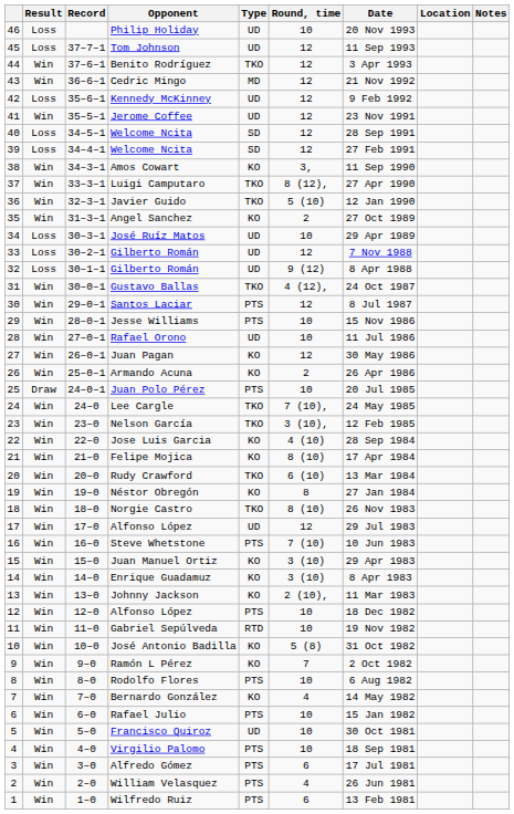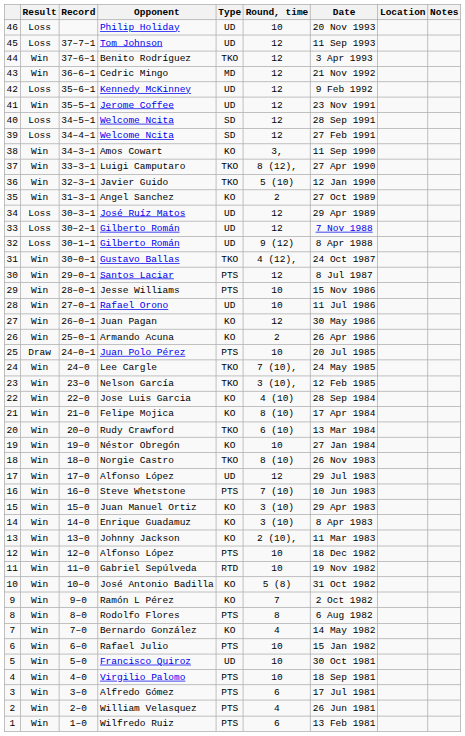 <table class="wikitable" style="text-align:center">
 <tr>
 <th></th>
 <th>Result</th>
 <th>Record</th>
 <th>Opponent</th>
 <th>Type</th>
 <th>Round, time</th>
 <th>Date</th>
 <th>Location</th>
 <th>Notes</th>
 </tr>
 <tr>
 <td>46</td>
 <td>Loss</td>
 <td></td>
 <td style="text-align:left;"><a href='#'>Philip Holiday</a></td>
 <td>UD</td>
 <td>10</td>
 <td>20 Nov 1993</td>
 <td style="text-align:left;"></td>
 <td></td>
 </tr>
 <tr>
 <td>45</td>
 <td>Loss</td>
 <td>37–7–1</td>
 <td style="text-align:left;"><a href='#'>Tom Johnson</a></td>
 <td>UD</td>
 <td>12</td>
 <td>11 Sep 1993</td>
 <td style="text-align:left;"></td>
 <td style="text-align:left;"></td>
 </tr>
 <tr>
 <td>44</td>
 <td>Win</td>
 <td>37–6–1</td>
 <td style="text-align:left;">Benito Rodríguez</td>
 <td>TKO</td>
 <td>12</td>
 <td>3 Apr 1993</td>
 <td style="text-align:left;"></td>
 <td style="text-align:left;"></td>
 </tr>
 <tr>
 <td>43</td>
 <td>Win</td>
 <td>36–6–1</td>
 <td style="text-align:left;">Cedric Mingo</td>
 <td>MD</td>
 <td>12</td>
 <td>21 Nov 1992</td>
 <td style="text-align:left;"></td>
 <td style="text-align:left;"></td>
 </tr>
 <tr>
 <td>42</td>
 <td>Loss</td>
 <td>35–6–1</td>
 <td style="text-align:left;"><a href='#'>Kennedy McKinney</a></td>
 <td>UD</td>
 <td>12</td>
 <td>9 Feb 1992</td>
 <td style="text-align:left;"></td>
 <td style="text-align:left;"></td>
 </tr>
 <tr>
 <td>41</td>
 <td>Win</td>
 <td>35–5–1</td>
 <td style="text-align:left;"><a href='#'>Jerome Coffee</a></td>
 <td>UD</td>
 <td>12</td>
 <td>23 Nov 1991</td>
 <td style="text-align:left;"></td>
 <td style="text-align:left;"></td>
 </tr>
 <tr>
 <td>40</td>
 <td>Loss</td>
 <td>34–5–1</td>
 <td style="text-align:left;"><a href='#'>Welcome Ncita</a></td>
 <td>SD</td>
 <td>12</td>
 <td>28 Sep 1991</td>
 <td style="text-align:left;"></td>
 <td style="text-align:left;"></td>
 </tr>
 <tr>
 <td>39</td>
 <td>Loss</td>
 <td>34–4–1</td>
 <td style="text-align:left;"><a href='#'>Welcome Ncita</a></td>
 <td>SD</td>
 <td>12</td>
 <td>27 Feb 1991</td>
 <td style="text-align:left;"></td>
 <td style="text-align:left;"></td>
 </tr>
 <tr>
 <td>38</td>
 <td>Win</td>
 <td>34–3–1</td>
 <td style="text-align:left;">Amos Cowart</td>
 <td>KO</td>
 <td>3, </td>
 <td>11 Sep 1990</td>
 <td style="text-align:left;"></td>
 <td></td>
 </tr>
 <tr>
 <td>37</td>
 <td>Win</td>
 <td>33–3–1</td>
 <td style="text-align:left;">Luigi Camputaro</td>
 <td>TKO</td>
 <td>8 (12), </td>
 <td>27 Apr 1990</td>
 <td style="text-align:left;"></td>
 <td style="text-align:left;"></td>
 </tr>
 <tr>
 <td>36</td>
 <td>Win</td>
 <td>32–3–1</td>
 <td style="text-align:left;">Javier Guido</td>
 <td>TKO</td>
 <td>5 (10)</td>
 <td>12 Jan 1990</td>
 <td style="text-align:left;"></td>
 <td></td>
 </tr>
 <tr>
 <td>35</td>
 <td>Win</td>
 <td>31–3–1</td>
 <td style="text-align:left;">Angel Sanchez</td>
 <td>KO</td>
 <td>2</td>
 <td>27 Oct 1989</td>
 <td style="text-align:left;"></td>
 <td></td>
 </tr>
 <tr>
 <td>34</td>
 <td>Loss</td>
 <td>30–3–1</td>
 <td style="text-align:left;"><a href='#'>José Ruíz Matos</a></td>
 <td>UD</td>
-<td>10</td>
+<td>12</td>
 <td>29 Apr 1989</td>
 <td style="text-align:left;"></td>
 <td style="text-align:left;"></td>
 </tr>
 <tr>
 <td>33</td>
 <td>Loss</td>
 <td>30–2–1</td>
 <td style="text-align:left;"><a href='#'>Gilberto Román</a></td>
 <td>UD</td>
 <td>12</td>
 <td><a href='#'>7 Nov 1988</a></td>
 <td style="text-align:left;"></td>
 <td style="text-align:left;"></td>
 </tr>
 <tr>
 <td>32</td>
 <td>Loss</td>
 <td>30–1–1</td>
 <td style="text-align:left;"><a href='#'>Gilberto Román</a></td>
 <td>UD</td>
 <td>9 (12)</td>
 <td>8 Apr 1988</td>
 <td style="text-align:left;"></td>
 <td style="text-align:left;"></td>
 </tr>
 <tr>
 <td>31</td>
 <td>Win</td>
 <td>30–0–1</td>
 <td style="text-align:left;"><a href='#'>Gustavo Ballas</a></td>
 <td>TKO</td>
 <td>4 (12), </td>
 <td>24 Oct 1987</td>
 <td style="text-align:left;"></td>
 <td style="text-align:left;"></td>
 </tr>
 <tr>
 <td>30</td>
 <td>Win</td>
 <td>29–0–1</td>
 <td style="text-align:left;"><a href='#'>Santos Laciar</a></td>
 <td>PTS</td>
 <td>12</td>
 <td>8 Jul 1987</td>
 <td style="text-align:left;"></td>
 <td style="text-align:left;"></td>
 </tr>
 <tr>
 <td>29</td>
 <td>Win</td>
 <td>28–0–1</td>
 <td style="text-align:left;">Jesse Williams</td>
 <td>PTS</td>
 <td>10</td>
 <td>15 Nov 1986</td>
 <td style="text-align:left;"></td>
 <td></td>
 </tr>
 <tr>
 <td>28</td>
 <td>Win</td>
 <td>27–0–1</td>
 <td style="text-align:left;"><a href='#'>Rafael Orono</a></td>
 <td>UD</td>
 <td>10</td>
 <td>11 Jul 1986</td>
 <td style="text-align:left;"></td>
 <td></td>
 </tr>
 <tr>
 <td>27</td>
 <td>Win</td>
 <td>26–0–1</td>
 <td style="text-align:left;">Juan Pagan</td>
 <td>KO</td>
 <td>12</td>
 <td>30 May 1986</td>
 <td style="text-align:left;"></td>
 <td></td>
 </tr>
 <tr>
 <td>26</td>
 <td>Win</td>
 <td>25–0–1</td>
 <td style="text-align:left;">Armando Acuna</td>
 <td>KO</td>
 <td>2</td>
 <td>26 Apr 1986</td>
 <td style="text-align:left;"></td>
 <td></td>
 </tr>
 <tr>
 <td>25</td>
 <td>Draw</td>
 <td>24–0–1</td>
 <td style="text-align:left;"><a href='#'>Juan Polo Pérez</a></td>
 <td>PTS</td>
 <td>10</td>
 <td>20 Jul 1985</td>
 <td style="text-align:left;"></td>
 <td></td>
 </tr>
 <tr>
 <td>24</td>
 <td>Win</td>
 <td>24–0</td>
 <td style="text-align:left;">Lee Cargle</td>
 <td>TKO</td>
 <td>7 (10), </td>
 <td>24 May 1985</td>
 <td style="text-align:left;"></td>
 <td></td>
 </tr>
 <tr>
 <td>23</td>
 <td>Win</td>
 <td>23–0</td>
 <td style="text-align:left;">Nelson García</td>
 <td>TKO</td>
 <td>3 (10), </td>
 <td>12 Feb 1985</td>
 <td style="text-align:left;"></td>
 <td></td>
 </tr>
 <tr>
 <td>22</td>
 <td>Win</td>
 <td>22–0</td>
 <td style="text-align:left;">Jose Luis Garcia</td>
 <td>KO</td>
 <td>4 (10)</td>
 <td>28 Sep 1984</td>
 <td style="text-align:left;"></td>
 <td></td>
 </tr>
 <tr>
 <td>21</td>
 <td>Win</td>
 <td>21–0</td>
 <td style="text-align:left;">Felipe Mojica</td>
 <td>KO</td>
 <td>8 (10)</td>
 <td>17 Apr 1984</td>
 <td style="text-align:left;"></td>
 <td></td>
 </tr>
 <tr>
 <td>20</td>
 <td>Win</td>
 <td>20–0</td>
 <td style="text-align:left;">Rudy Crawford</td>
 <td>TKO</td>
 <td>6 (10)</td>
 <td>13 Mar 1984</td>
 <td style="text-align:left;"></td>
 <td></td>
 </tr>
 <tr>
 <td>19</td>
 <td>Win</td>
 <td>19–0</td>
 <td style="text-align:left;">Néstor Obregón</td>
 <td>KO</td>
-<td>8</td>
+<td>10</td>
 <td>27 Jan 1984</td>
 <td style="text-align:left;"></td>
 <td></td>
 </tr>
 <tr>
 <td>18</td>
 <td>Win</td>
 <td>18–0</td>
 <td style="text-align:left;">Norgie Castro</td>
 <td>TKO</td>
 <td>8 (10)</td>
 <td>26 Nov 1983</td>
 <td style="text-align:left;"></td>
 <td></td>
 </tr>
 <tr>
 <td>17</td>
 <td>Win</td>
 <td>17–0</td>
 <td style="text-align:left;">Alfonso López</td>
 <td>UD</td>
 <td>12</td>
 <td>29 Jul 1983</td>
 <td style="text-align:left;"></td>
 <td></td>
 </tr>
 <tr>
 <td>16</td>
 <td>Win</td>
 <td>16–0</td>
 <td style="text-align:left;">Steve Whetstone</td>
 <td>PTS</td>
 <td>7 (10)</td>
 <td>10 Jun 1983</td>
 <td style="text-align:left;"></td>
 <td style="text-align:left;"></td>
 </tr>
 <tr>
 <td>15</td>
 <td>Win</td>
 <td>15–0</td>
 <td style="text-align:left;">Juan Manuel Ortiz</td>
 <td>KO</td>
 <td>3 (10)</td>
 <td>29 Apr 1983</td>
 <td style="text-align:left;"></td>
 <td></td>
 </tr>
 <tr>
 <td>14</td>
 <td>Win</td>
 <td>14–0</td>
 <td style="text-align:left;">Enrique Guadamuz</td>
 <td>KO</td>
 <td>3 (10)</td>
 <td>8 Apr 1983</td>
 <td style="text-align:left;"></td>
 <td></td>
 </tr>
 <tr>
 <td>13</td>
 <td>Win</td>
 <td>13–0</td>
 <td style="text-align:left;">Johnny Jackson</td>
 <td>KO</td>
 <td>2 (10), </td>
 <td>11 Mar 1983</td>
 <td style="text-align:left;"></td>
 <td></td>
 </tr>
 <tr>
 <td>12</td>
 <td>Win</td>
 <td>12–0</td>
 <td style="text-align:left;">Alfonso López</td>
 <td>PTS</td>
 <td>10</td>
 <td>18 Dec 1982</td>
 <td style="text-align:left;"></td>
 <td></td>
 </tr>
 <tr>
 <td>11</td>
 <td>Win</td>
 <td>11–0</td>
 <td style="text-align:left;">Gabriel Sepúlveda</td>
 <td>RTD</td>
 <td>10</td>
 <td>19 Nov 1982</td>
 <td style="text-align:left;"></td>
 <td style="text-align:left;"></td>
 </tr>
 <tr>
 <td>10</td>
 <td>Win</td>
 <td>10–0</td>
 <td style="text-align:left;">José Antonio Badilla</td>
 <td>KO</td>
 <td>5 (8)</td>
 <td>31 Oct 1982</td>
 <td style="text-align:left;"></td>
 <td></td>
 </tr>
 <tr>
 <td>9</td>
 <td>Win</td>
 <td>9–0</td>
 <td style="text-align:left;">Ramón L Pérez</td>
 <td>KO</td>
 <td>7</td>
 <td>2 Oct 1982</td>
 <td style="text-align:left;"></td>
 <td></td>
 </tr>
 <tr>
 <td>8</td>
 <td>Win</td>
 <td>8–0</td>
 <td style="text-align:left;">Rodolfo Flores</td>
 <td>PTS</td>
-<td>10</td>
+<td>8</td>
 <td>6 Aug 1982</td>
 <td style="text-align:left;"></td>
 <td></td>
 </tr>
 <tr>
 <td>7</td>
 <td>Win</td>
 <td>7–0</td>
 <td style="text-align:left;">Bernardo González</td>
 <td>KO</td>
 <td>4</td>
 <td>14 May 1982</td>
 <td style="text-align:left;"></td>
 <td></td>
 </tr>
 <tr>
 <td>6</td>
 <td>Win</td>
 <td>6–0</td>
 <td style="text-align:left;">Rafael Julio</td>
 <td>PTS</td>
 <td>10</td>
 <td>15 Jan 1982</td>
 <td style="text-align:left;"></td>
 <td></td>
 </tr>
 <tr>
 <td>5</td>
 <td>Win</td>
 <td>5–0</td>
 <td style="text-align:left;"><a href='#'>Francisco Quiroz</a></td>
 <td>UD</td>
 <td>10</td>
 <td>30 Oct 1981</td>
 <td style="text-align:left;"></td>
 <td></td>
 </tr>
 <tr>
 <td>4</td>
 <td>Win</td>
 <td>4–0</td>
 <td style="text-align:left;"><a href='#'>Virgilio Palomo</a></td>
 <td>PTS</td>
 <td>10</td>
 <td>18 Sep 1981</td>
 <td style="text-align:left;"></td>
 <td></td>
 </tr>
 <tr>
 <td>3</td>
 <td>Win</td>
 <td>3–0</td>
 <td style="text-align:left;">Alfredo Gómez</td>
 <td>PTS</td>
 <td>6</td>
 <td>17 Jul 1981</td>
 <td style="text-align:left;"></td>
 <td></td>
 </tr>
 <tr>
 <td>2</td>
 <td>Win</td>
 <td>2–0</td>
 <td style="text-align:left;">William Velasquez</td>
 <td>PTS</td>
 <td>4</td>
 <td>26 Jun 1981</td>
 <td style="text-align:left;"></td>
 <td></td>
 </tr>
 <tr>
 <td>1</td>
 <td>Win</td>
 <td>1–0</td>
 <td style="text-align:left;">Wilfredo Ruiz</td>
 <td>PTS</td>
 <td>6</td>
 <td>13 Feb 1981</td>
 <td style="text-align:left;"></td>
 <td></td>
 </tr>
 </table>
